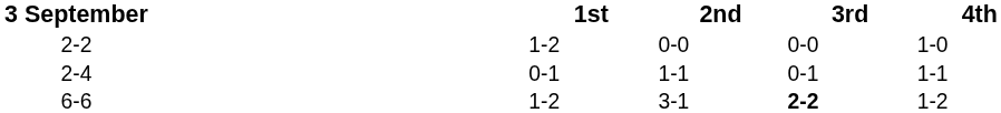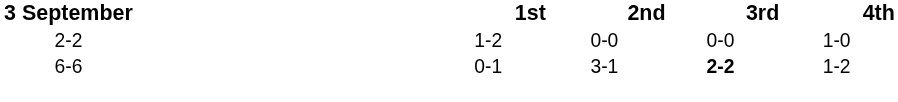 <table width=60% cellspacing=1>
 <tr>
 <th width=20%></th>
 <th width=16%>3 September</th>
 <th width=20%></th>
 <th width=8%>1st</th>
 <th width=8%>2nd</th>
 <th width=8%>3rd</th>
 <th width=8%>4th</th>
 </tr>
 <tr style=font-size:90%>
 <td align=right></td>
 <td align=center>2-2</td>
 <td></td>
 <td>1-2</td>
 <td>0-0</td>
 <td>0-0</td>
 <td>1-0</td>
 </tr>
 <tr style=font-size:90%>
 <td align=right></td>
-<td align=center>2-4</td>
-<td><strong></strong></td>
-<td>0-1</td>
-<td>1-1</td>
-<td>0-1</td>
-<td>1-1</td>
-</tr>
-<tr style=font-size:90%>
-<td align=right></td>
 <td align=center>6-6</td>
 <td></td>
-<td>1-2</td>
+<td>0-1</td>
 <td>3-1</td>
 <td><strong>2-2</strong></td>
 <td>1-2</td>
 </tr>
 </table>
